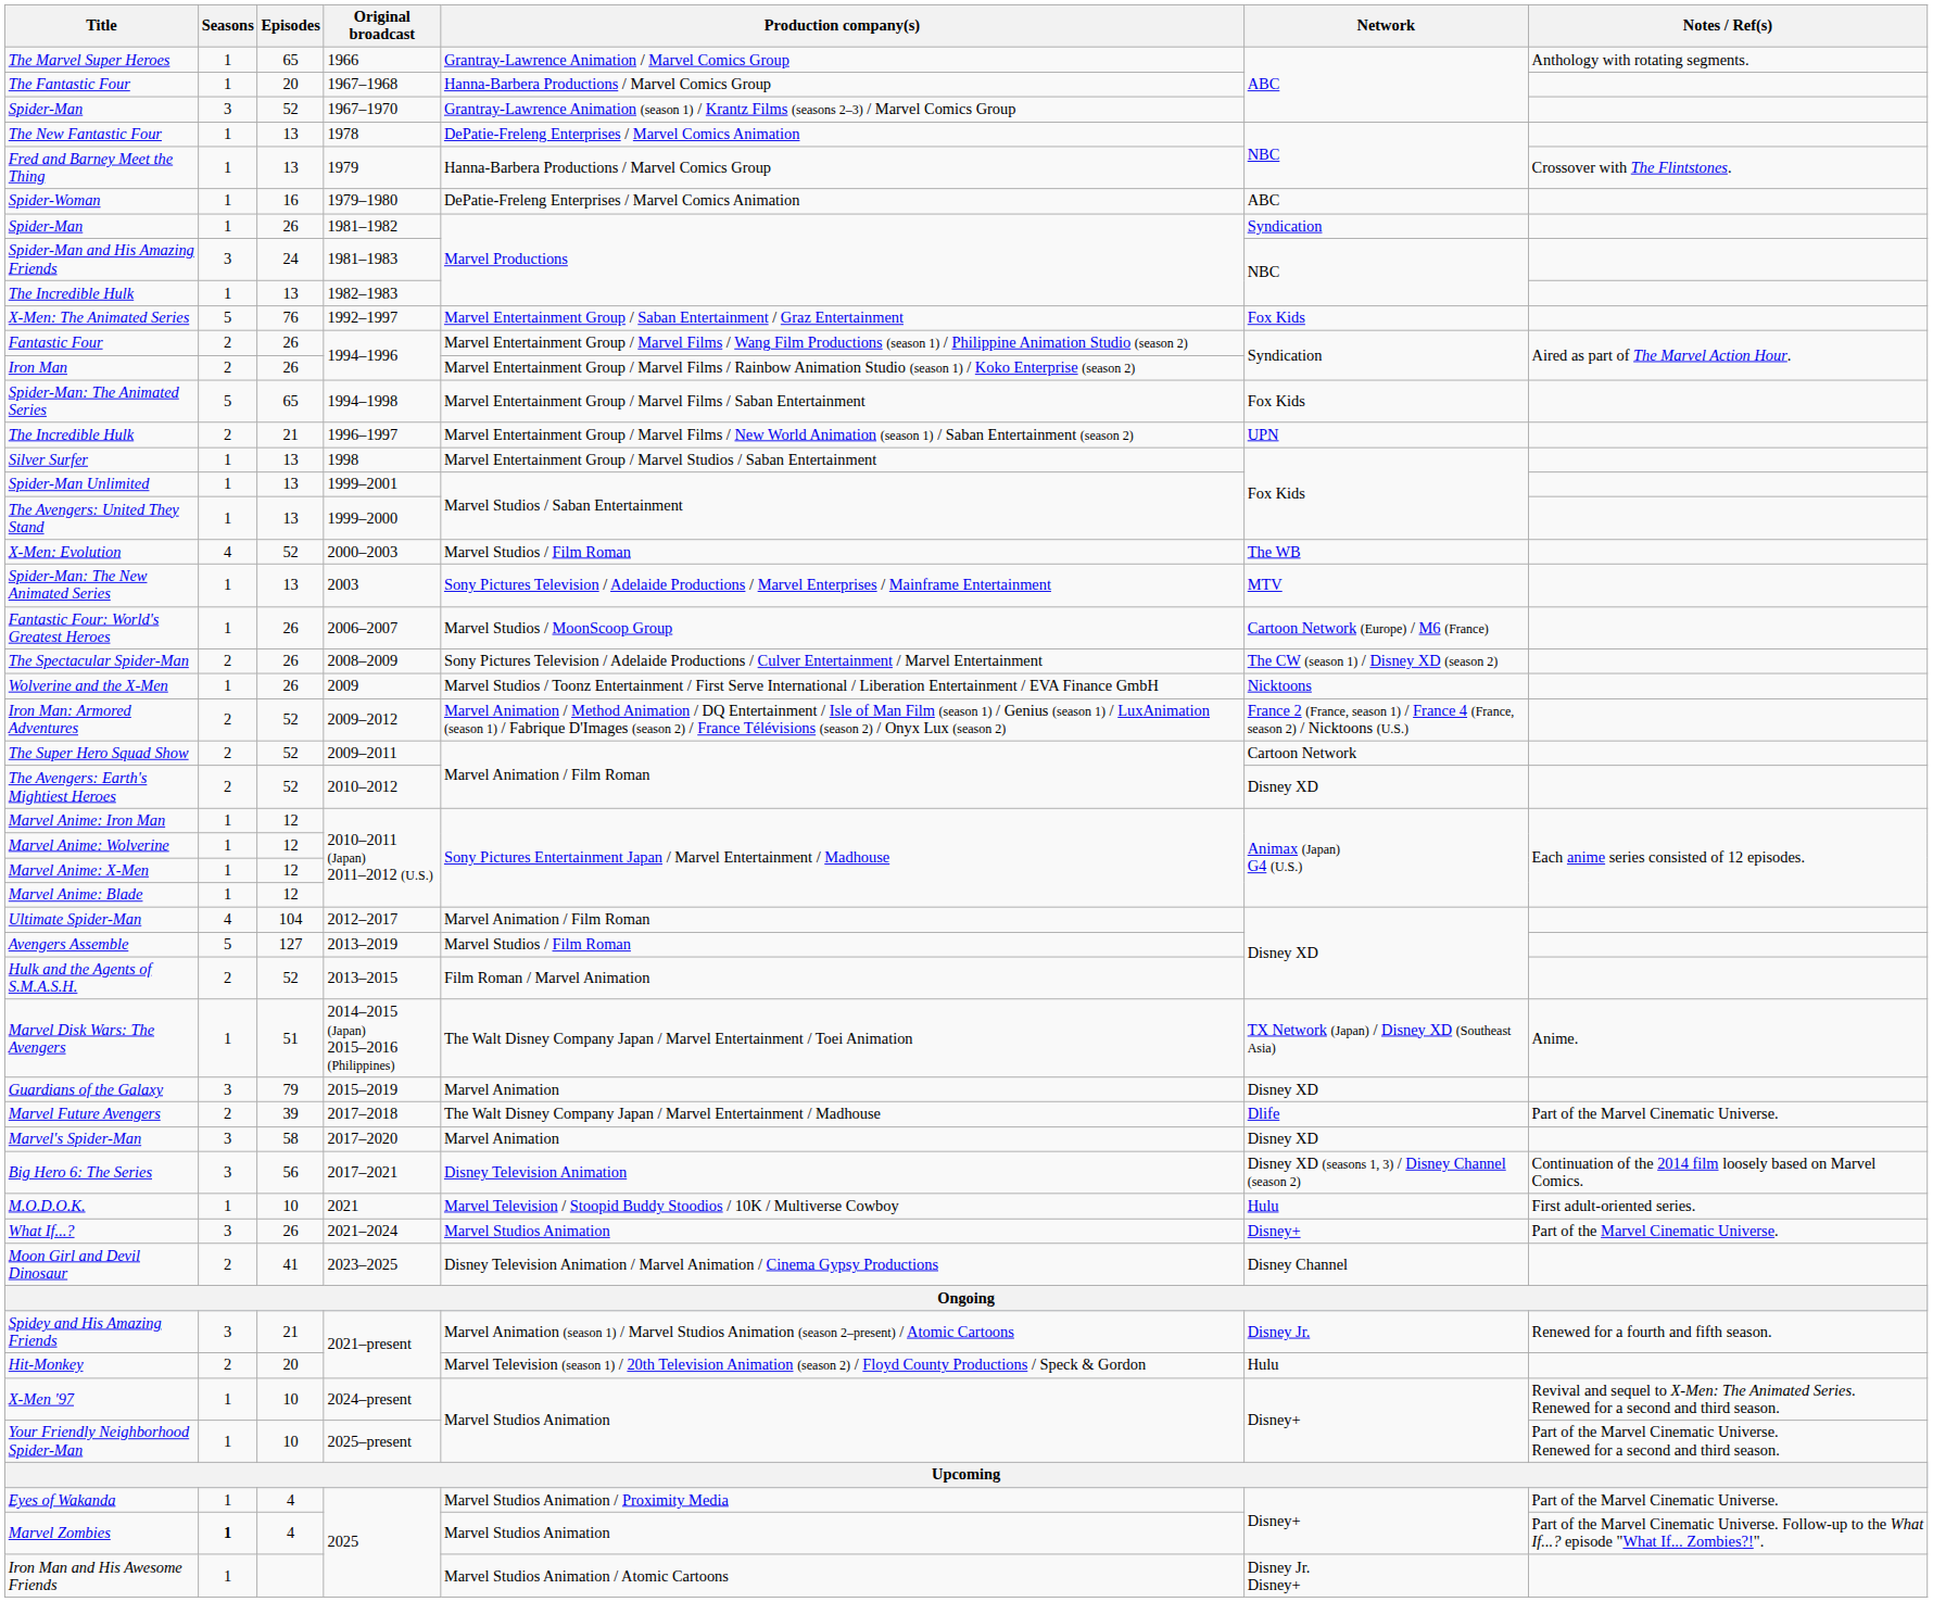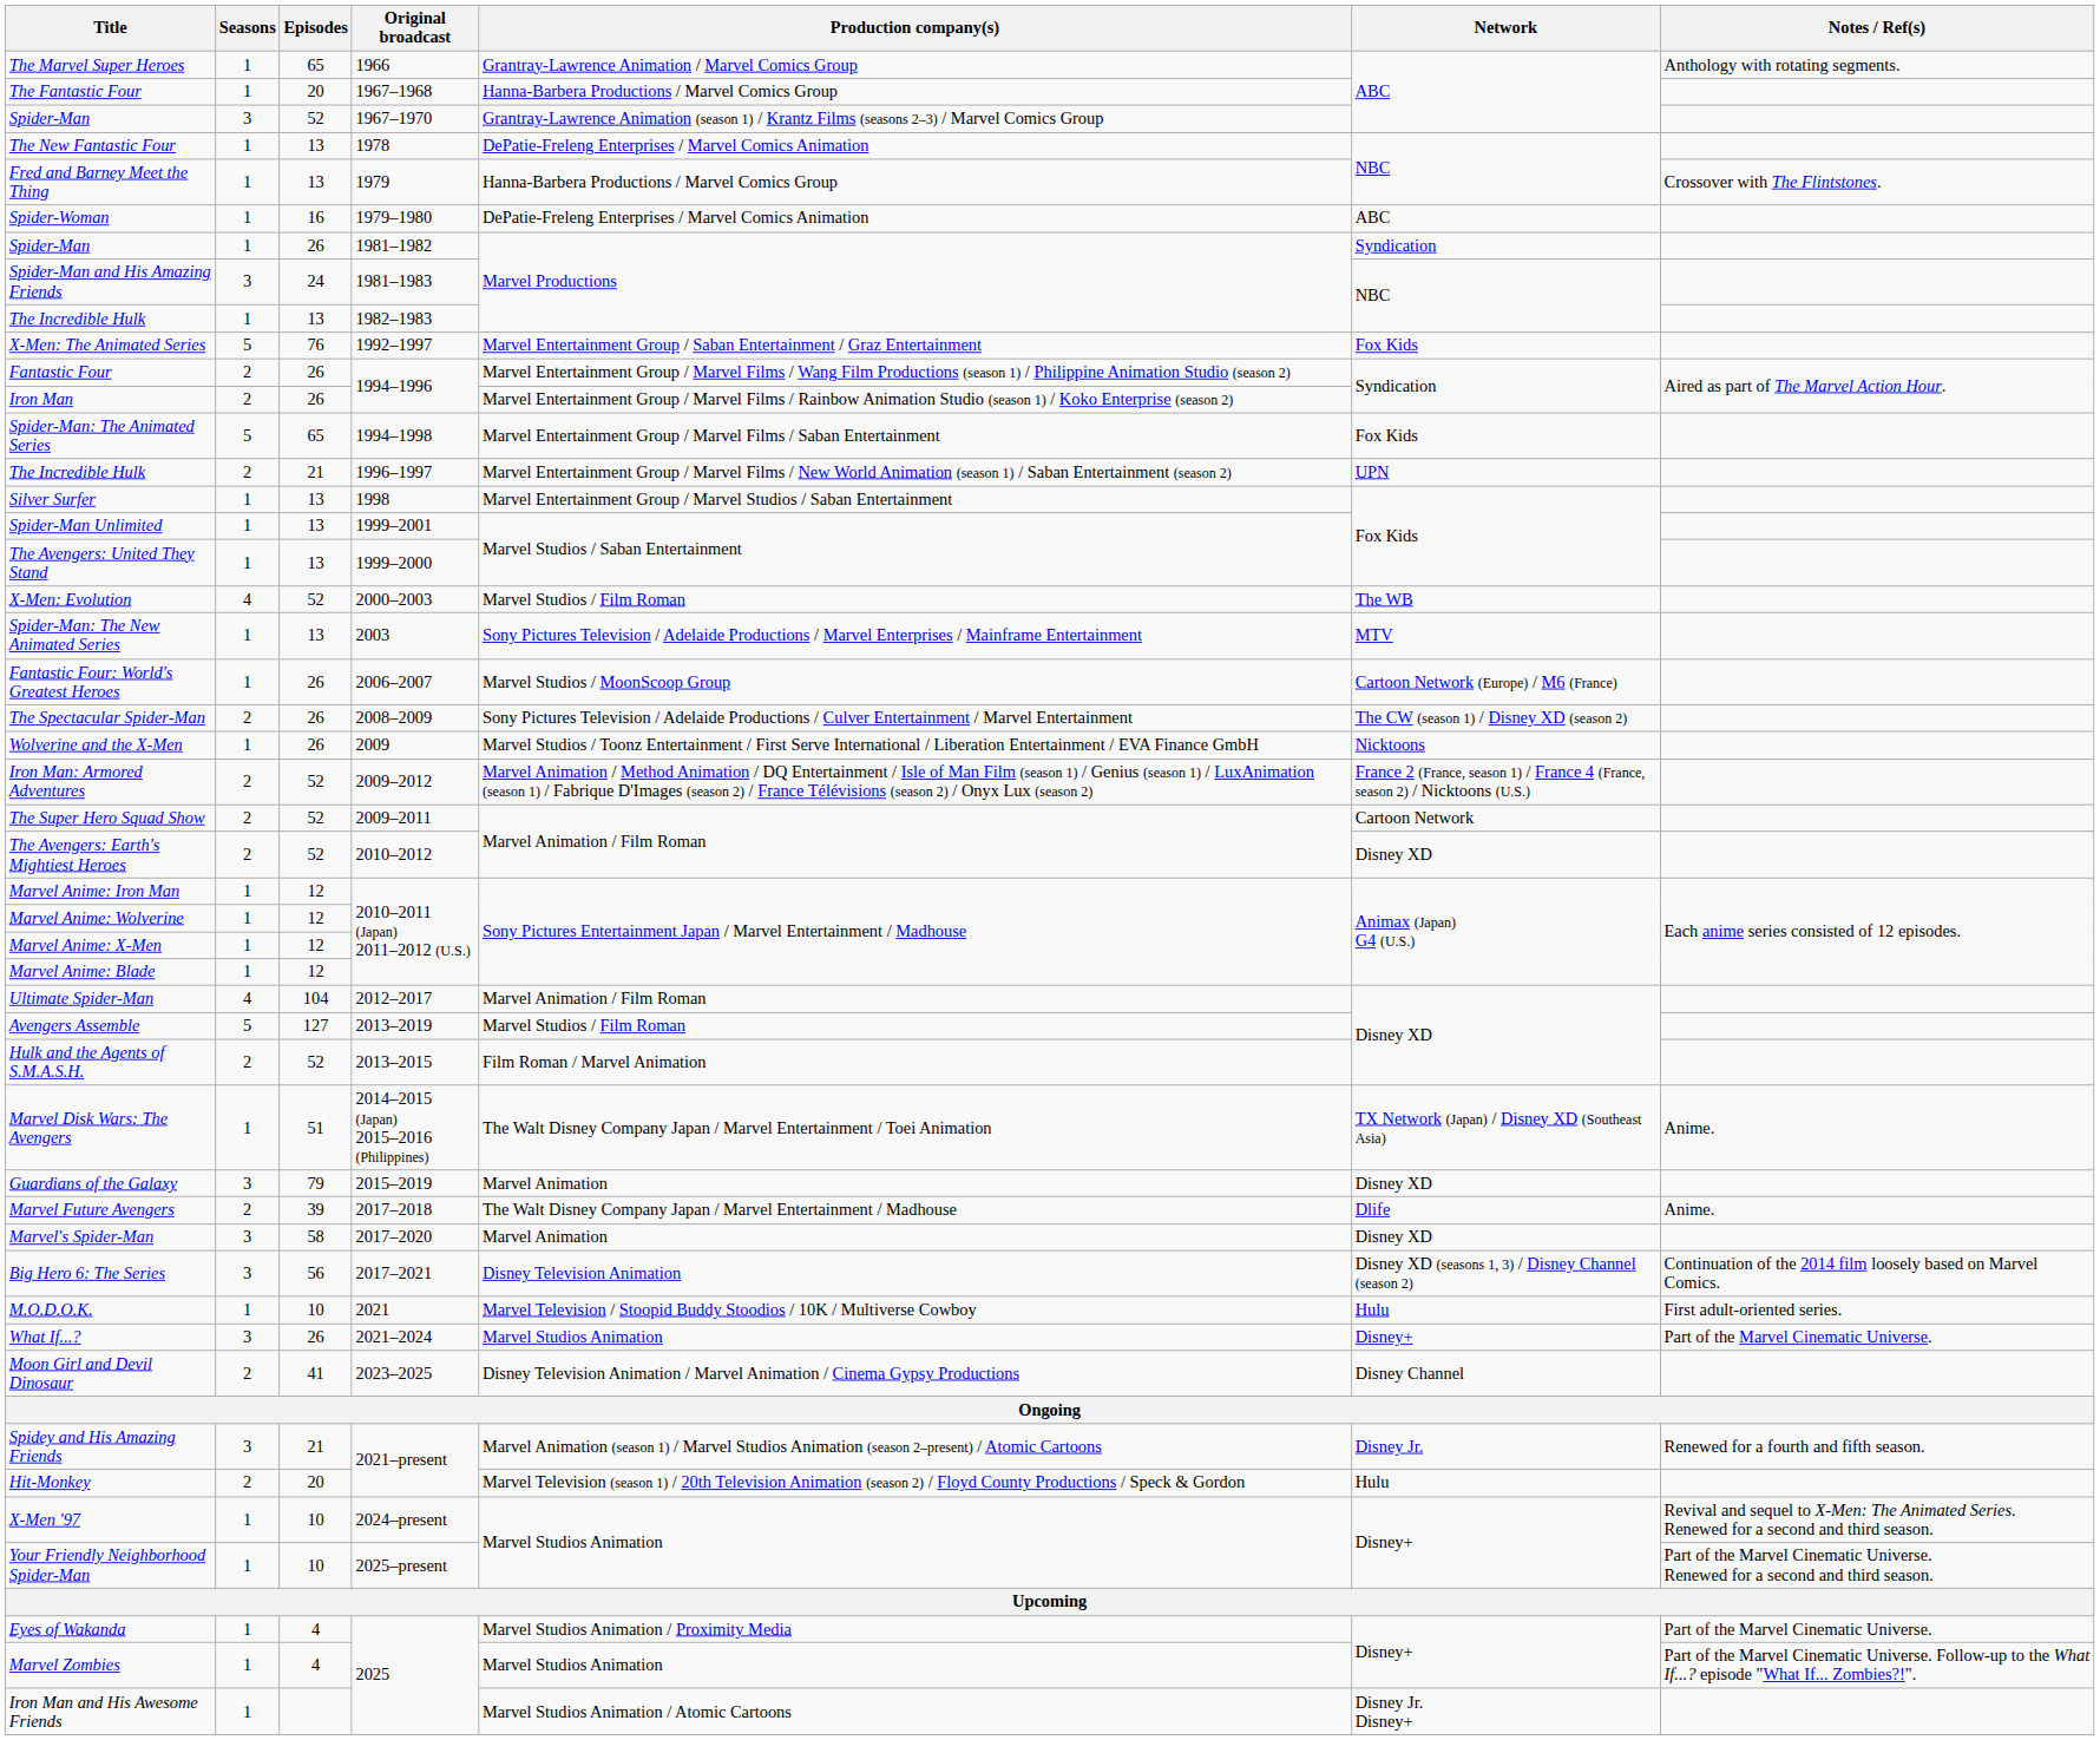 <table class="wikitable sortable" style="text-align: left">
 <tr>
 <th>Title</th>
 <th>Seasons</th>
 <th>Episodes</th>
 <th>Original broadcast</th>
 <th>Production company(s)</th>
 <th>Network</th>
 <th>Notes / Ref(s)</th>
 </tr>
 <tr>
 <td><em><a href='#'>The Marvel Super Heroes</a></em></td>
 <td align="center">1</td>
 <td align="center">65</td>
 <td>1966</td>
 <td><a href='#'>Grantray-Lawrence Animation</a> / <a href='#'>Marvel Comics Group</a></td>
 <td rowspan="3"><a href='#'>ABC</a></td>
 <td>Anthology with rotating segments.</td>
 </tr>
 <tr>
 <td><em><a href='#'>The Fantastic Four</a></em></td>
 <td align="center">1</td>
 <td align="center">20</td>
 <td>1967–1968</td>
 <td><a href='#'>Hanna-Barbera Productions</a> / Marvel Comics Group</td>
 <td></td>
 </tr>
 <tr>
 <td><em><a href='#'>Spider-Man</a></em></td>
 <td align="center">3</td>
 <td align="center">52</td>
 <td>1967–1970</td>
 <td><a href='#'>Grantray-Lawrence Animation</a> <small>(season 1)</small> / <a href='#'>Krantz Films</a> <small>(seasons 2–3)</small> / Marvel Comics Group</td>
 <td></td>
 </tr>
 <tr>
 <td><em><a href='#'>The New Fantastic Four</a></em></td>
 <td align="center">1</td>
 <td align="center">13</td>
 <td>1978</td>
 <td><a href='#'>DePatie-Freleng Enterprises</a> / <a href='#'>Marvel Comics Animation</a></td>
 <td rowspan="2"><a href='#'>NBC</a></td>
 <td></td>
 </tr>
 <tr>
 <td><em><a href='#'>Fred and Barney Meet the Thing</a></em></td>
 <td align="center">1</td>
 <td align="center">13</td>
 <td>1979</td>
 <td>Hanna-Barbera Productions / Marvel Comics Group</td>
 <td>Crossover with <em><a href='#'>The Flintstones</a></em>.</td>
 </tr>
 <tr>
 <td><em><a href='#'>Spider-Woman</a></em></td>
 <td align="center">1</td>
 <td align="center">16</td>
 <td>1979–1980</td>
 <td>DePatie-Freleng Enterprises / Marvel Comics Animation</td>
 <td>ABC</td>
 <td></td>
 </tr>
 <tr>
 <td><em><a href='#'>Spider-Man</a></em></td>
 <td align="center">1</td>
 <td align="center">26</td>
 <td>1981–1982</td>
 <td rowspan="3"><a href='#'>Marvel Productions</a></td>
 <td><a href='#'>Syndication</a></td>
 <td></td>
 </tr>
 <tr>
 <td><em><a href='#'>Spider-Man and His Amazing Friends</a></em></td>
 <td align="center">3</td>
 <td align="center">24</td>
 <td>1981–1983</td>
 <td rowspan="2">NBC</td>
 <td></td>
 </tr>
 <tr>
 <td><em><a href='#'>The Incredible Hulk</a></em></td>
 <td align="center">1</td>
 <td align="center">13</td>
 <td>1982–1983</td>
 <td></td>
 </tr>
 <tr>
 <td><em><a href='#'>X-Men: The Animated Series</a></em></td>
 <td align="center">5</td>
 <td align="center">76</td>
 <td>1992–1997</td>
 <td><a href='#'>Marvel Entertainment Group</a> / <a href='#'>Saban Entertainment</a> / <a href='#'>Graz Entertainment</a></td>
 <td><a href='#'>Fox Kids</a></td>
 <td></td>
 </tr>
 <tr>
 <td><em><a href='#'>Fantastic Four</a></em></td>
 <td align="center">2</td>
 <td align="center">26</td>
 <td rowspan="2">1994–1996</td>
 <td>Marvel Entertainment Group / <a href='#'>Marvel Films</a> / <a href='#'>Wang Film Productions</a> <small>(season 1)</small> / <a href='#'>Philippine Animation Studio</a> <small>(season 2)</small></td>
 <td rowspan="2">Syndication</td>
 <td rowspan="2">Aired as part of <em><a href='#'>The Marvel Action Hour</a></em>.</td>
 </tr>
 <tr>
 <td><em><a href='#'>Iron Man</a></em></td>
 <td align="center">2</td>
 <td align="center">26</td>
 <td>Marvel Entertainment Group / Marvel Films / Rainbow Animation Studio <small>(season 1)</small> / <a href='#'>Koko Enterprise</a> <small>(season 2)</small></td>
 </tr>
 <tr>
 <td><em><a href='#'>Spider-Man: The Animated Series</a></em></td>
 <td align="center">5</td>
 <td align="center">65</td>
 <td>1994–1998</td>
 <td>Marvel Entertainment Group / Marvel Films / Saban Entertainment</td>
 <td>Fox Kids</td>
 <td></td>
 </tr>
 <tr>
 <td><em><a href='#'>The Incredible Hulk</a></em></td>
 <td align="center">2</td>
 <td align="center">21</td>
 <td>1996–1997</td>
 <td>Marvel Entertainment Group / Marvel Films / <a href='#'>New World Animation</a> <small>(season 1)</small> / Saban Entertainment <small>(season 2)</small></td>
 <td><a href='#'>UPN</a></td>
 <td></td>
 </tr>
 <tr>
 <td><em><a href='#'>Silver Surfer</a></em></td>
 <td align="center">1</td>
 <td align="center">13</td>
 <td>1998</td>
 <td>Marvel Entertainment Group / Marvel Studios / Saban Entertainment</td>
 <td rowspan="3">Fox Kids</td>
 <td></td>
 </tr>
 <tr>
 <td><em><a href='#'>Spider-Man Unlimited</a></em></td>
 <td align="center">1</td>
 <td align="center">13</td>
 <td>1999–2001</td>
 <td rowspan="2">Marvel Studios / Saban Entertainment</td>
 <td></td>
 </tr>
 <tr>
 <td><em><a href='#'>The Avengers: United They Stand</a></em></td>
 <td align="center">1</td>
 <td align="center">13</td>
 <td>1999–2000</td>
 <td></td>
 </tr>
 <tr>
 <td><em><a href='#'>X-Men: Evolution</a></em></td>
 <td align="center">4</td>
 <td align="center">52</td>
 <td>2000–2003</td>
 <td>Marvel Studios / <a href='#'>Film Roman</a></td>
 <td><a href='#'>The WB</a></td>
 <td></td>
 </tr>
 <tr>
 <td><em><a href='#'>Spider-Man: The New Animated Series</a></em></td>
 <td align="center">1</td>
 <td align="center">13</td>
 <td>2003</td>
 <td><a href='#'>Sony Pictures Television</a> / <a href='#'>Adelaide Productions</a> / <a href='#'>Marvel Enterprises</a> / <a href='#'>Mainframe Entertainment</a></td>
 <td><a href='#'>MTV</a></td>
 <td></td>
 </tr>
 <tr>
 <td><em><a href='#'>Fantastic Four: World's Greatest Heroes</a></em></td>
 <td align="center">1</td>
 <td align="center">26</td>
 <td>2006–2007</td>
 <td>Marvel Studios / <a href='#'>MoonScoop Group</a></td>
 <td><a href='#'>Cartoon Network</a> <small>(Europe)</small> / <a href='#'>M6</a> <small>(France)</small></td>
 <td></td>
 </tr>
 <tr>
 <td><em><a href='#'>The Spectacular Spider-Man</a></em></td>
 <td align="center">2</td>
 <td align="center">26</td>
 <td>2008–2009</td>
 <td>Sony Pictures Television / Adelaide Productions / <a href='#'>Culver Entertainment</a> / Marvel Entertainment</td>
 <td><a href='#'>The CW</a> <small>(season 1)</small> / <a href='#'>Disney XD</a> <small>(season 2)</small></td>
 <td></td>
 </tr>
 <tr>
 <td><em><a href='#'>Wolverine and the X-Men</a> </em></td>
 <td align="center">1</td>
 <td align="center">26</td>
 <td>2009</td>
 <td>Marvel Studios / Toonz Entertainment / First Serve International / Liberation Entertainment / EVA Finance GmbH</td>
 <td><a href='#'>Nicktoons</a></td>
 <td></td>
 </tr>
 <tr>
 <td><em><a href='#'>Iron Man: Armored Adventures</a></em></td>
 <td align="center">2</td>
 <td align="center">52</td>
 <td>2009–2012</td>
 <td><a href='#'>Marvel Animation</a> / <a href='#'>Method Animation</a> / DQ Entertainment / <a href='#'>Isle of Man Film</a> <small>(season 1)</small> / Genius <small>(season 1)</small> / <a href='#'>LuxAnimation</a> <small>(season 1)</small> / Fabrique D'Images <small>(season 2)</small> / <a href='#'>France Télévisions</a> <small>(season 2)</small> / Onyx Lux <small>(season 2)</small></td>
 <td><a href='#'>France 2</a> <small>(France, season 1)</small> / <a href='#'>France 4</a> <small>(France, season 2)</small> / Nicktoons <small>(U.S.)</small></td>
 <td></td>
 </tr>
 <tr>
 <td><em><a href='#'>The Super Hero Squad Show</a></em></td>
 <td align="center">2</td>
 <td align="center">52</td>
 <td>2009–2011</td>
 <td rowspan="2">Marvel Animation / Film Roman</td>
 <td>Cartoon Network</td>
 <td></td>
 </tr>
 <tr>
 <td><em><a href='#'>The Avengers: Earth's Mightiest Heroes</a></em></td>
 <td align="center">2</td>
 <td align="center">52</td>
 <td>2010–2012</td>
 <td>Disney XD</td>
 <td></td>
 </tr>
 <tr>
 <td><em><a href='#'>Marvel Anime: Iron Man</a></em></td>
 <td align="center">1</td>
 <td align="center">12</td>
 <td rowspan="4">2010–2011 <small>(Japan)</small><br>2011–2012 <small>(U.S.)</small></td>
 <td rowspan="4"><a href='#'>Sony Pictures Entertainment Japan</a> / Marvel Entertainment / <a href='#'>Madhouse</a></td>
 <td rowspan="4"><a href='#'>Animax</a> <small>(Japan)</small><br><a href='#'>G4</a> <small>(U.S.)</small></td>
 <td rowspan="4">Each <a href='#'>anime</a> series consisted of 12 episodes.</td>
 </tr>
 <tr>
 <td><em><a href='#'>Marvel Anime: Wolverine</a></em></td>
 <td align="center">1</td>
 <td align="center">12</td>
 </tr>
 <tr>
 <td><em><a href='#'>Marvel Anime: X-Men</a></em></td>
 <td align="center">1</td>
 <td align="center">12</td>
 </tr>
 <tr>
 <td><em><a href='#'>Marvel Anime: Blade</a></em></td>
 <td align="center">1</td>
 <td align="center">12</td>
 </tr>
 <tr>
 <td><em><a href='#'>Ultimate Spider-Man</a></em></td>
 <td align="center">4</td>
 <td align="center">104</td>
 <td>2012–2017</td>
 <td>Marvel Animation / Film Roman</td>
 <td rowspan="3">Disney XD</td>
 <td></td>
 </tr>
 <tr>
 <td><em><a href='#'>Avengers Assemble</a></em></td>
 <td align="center">5</td>
 <td align="center">127</td>
 <td>2013–2019</td>
 <td>Marvel Studios / <a href='#'>Film Roman</a></td>
 <td></td>
 </tr>
 <tr>
 <td><em><a href='#'>Hulk and the Agents of S.M.A.S.H.</a></em></td>
 <td align="center">2</td>
 <td align="center">52</td>
 <td>2013–2015</td>
 <td>Film Roman / Marvel Animation</td>
 <td></td>
 </tr>
 <tr>
 <td><em><a href='#'>Marvel Disk Wars: The Avengers</a></em></td>
 <td align="center">1</td>
 <td align="center">51</td>
 <td>2014–2015 <small>(Japan)</small><br>2015–2016 <small>(Philippines)</small></td>
 <td>The Walt Disney Company Japan / Marvel Entertainment / Toei Animation</td>
 <td><a href='#'>TX Network</a> <small>(Japan)</small> / <a href='#'>Disney XD</a> <small>(Southeast Asia)</small></td>
 <td>Anime.</td>
 </tr>
 <tr>
 <td><em><a href='#'>Guardians of the Galaxy</a></em></td>
 <td align="center">3</td>
 <td align="center">79</td>
 <td>2015–2019</td>
 <td>Marvel Animation</td>
 <td>Disney XD</td>
 <td></td>
 </tr>
 <tr>
 <td><em><a href='#'>Marvel Future Avengers</a></em></td>
 <td align="center">2</td>
 <td align="center">39</td>
 <td>2017–2018</td>
 <td>The Walt Disney Company Japan / Marvel Entertainment / Madhouse</td>
 <td><a href='#'>Dlife</a></td>
-<td>Part of the Marvel Cinematic Universe.</td>
+<td>Anime.</td>
 </tr>
 <tr>
 <td><em><a href='#'>Marvel's Spider-Man</a></em></td>
 <td align="center">3</td>
 <td align="center">58</td>
 <td>2017–2020</td>
 <td>Marvel Animation</td>
 <td>Disney XD</td>
 <td></td>
 </tr>
 <tr>
 <td><em><a href='#'>Big Hero 6: The Series</a></em></td>
 <td align="center">3</td>
 <td align="center">56</td>
 <td>2017–2021</td>
 <td><a href='#'>Disney Television Animation</a></td>
 <td>Disney XD <small>(seasons 1, 3)</small> / <a href='#'>Disney Channel</a> <small>(season 2)</small></td>
 <td>Continuation of the <a href='#'>2014 film</a> loosely based on Marvel Comics.</td>
 </tr>
 <tr>
 <td><em><a href='#'>M.O.D.O.K.</a></em></td>
 <td align="center">1</td>
 <td align="center">10</td>
 <td>2021</td>
 <td><a href='#'>Marvel Television</a> / <a href='#'>Stoopid Buddy Stoodios</a> / 10K / Multiverse Cowboy</td>
 <td><a href='#'>Hulu</a></td>
 <td>First adult-oriented series.</td>
 </tr>
 <tr>
 <td><em><a href='#'>What If...?</a></em></td>
 <td align="center">3</td>
 <td align="center">26</td>
 <td>2021–2024</td>
 <td><a href='#'>Marvel Studios Animation</a></td>
 <td><a href='#'>Disney+</a></td>
 <td>Part of the <a href='#'>Marvel Cinematic Universe</a>.</td>
 </tr>
 <tr>
 <td><em><a href='#'>Moon Girl and Devil Dinosaur</a></em></td>
 <td align="center">2</td>
 <td align="center">41</td>
 <td>2023–2025</td>
 <td>Disney Television Animation / Marvel Animation / <a href='#'>Cinema Gypsy Productions</a></td>
 <td>Disney Channel</td>
 <td></td>
 </tr>
 <tr style="background:#b0c4de;">
 <th colspan="7">Ongoing</th>
 </tr>
 <tr>
 <td><em><a href='#'>Spidey and His Amazing Friends</a></em></td>
 <td align="center">3</td>
 <td align="center">21</td>
 <td rowspan="2">2021–present</td>
 <td>Marvel Animation <small>(season 1)</small> / Marvel Studios Animation <small>(season 2–present)</small> / <a href='#'>Atomic Cartoons</a></td>
 <td><a href='#'>Disney Jr.</a></td>
 <td>Renewed for a fourth and fifth season.</td>
 </tr>
 <tr>
 <td><em><a href='#'>Hit-Monkey</a></em></td>
 <td align="center">2</td>
 <td align="center">20</td>
 <td>Marvel Television <small>(season 1)</small> / <a href='#'>20th Television Animation</a> <small>(season 2)</small> / <a href='#'>Floyd County Productions</a> / Speck & Gordon</td>
 <td>Hulu</td>
 <td></td>
 </tr>
 <tr>
 <td><em><a href='#'>X-Men '97</a></em></td>
 <td align="center">1</td>
 <td align="center">10</td>
 <td>2024–present</td>
 <td rowspan="2">Marvel Studios Animation</td>
 <td rowspan="2">Disney+</td>
 <td>Revival and sequel to <em>X-Men: The Animated Series</em>.<br>Renewed for a second and third season.</td>
 </tr>
 <tr>
 <td><em><a href='#'>Your Friendly Neighborhood Spider-Man</a></em></td>
 <td align="center">1</td>
 <td align="center">10</td>
 <td>2025–present</td>
 <td>Part of the Marvel Cinematic Universe.<br>Renewed for a second and third season.</td>
 </tr>
 <tr style="background:#b0c4de;">
 <th colspan="7">Upcoming</th>
 </tr>
 <tr>
 <td><em><a href='#'>Eyes of Wakanda</a></em></td>
 <td align="center">1</td>
 <td align="center">4</td>
 <td rowspan="3">2025</td>
 <td>Marvel Studios Animation / <a href='#'>Proximity Media</a></td>
 <td rowspan="2">Disney+</td>
 <td>Part of the Marvel Cinematic Universe.</td>
 </tr>
 <tr>
 <td><em><a href='#'>Marvel Zombies</a></em></td>
-<td align="center"><strong>1</strong></td>
+<td align="center">1</td>
 <td align="center">4</td>
 <td>Marvel Studios Animation</td>
 <td>Part of the Marvel Cinematic Universe. Follow-up to the <em>What If...?</em> episode "<a href='#'>What If... Zombies?!</a>".</td>
 </tr>
 <tr>
 <td><em>Iron Man and His Awesome Friends</em></td>
 <td align="center">1</td>
 <td></td>
 <td>Marvel Studios Animation / Atomic Cartoons</td>
 <td>Disney Jr.<br>Disney+</td>
 <td></td>
 </tr>
 </table>
